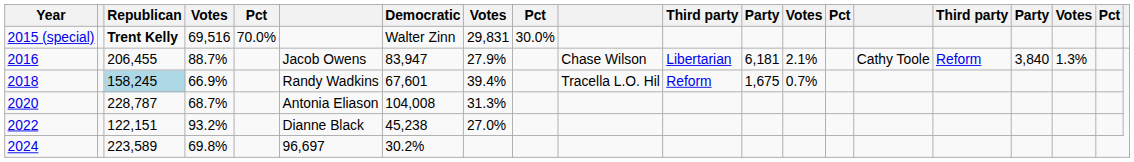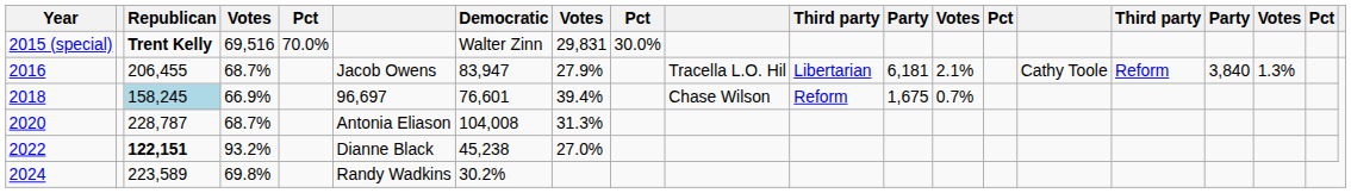 <table class="wikitable" style="margin:0.5em ; font-size:95%">
 <tr>
 <th>Year</th>
 <th></th>
 <th>Republican</th>
 <th>Votes</th>
 <th>Pct</th>
 <th></th>
 <th>Democratic</th>
 <th>Votes</th>
 <th>Pct</th>
 <th></th>
 <th>Third party</th>
 <th>Party</th>
 <th>Votes</th>
 <th>Pct</th>
 <th></th>
 <th>Third party</th>
 <th>Party</th>
 <th>Votes</th>
 <th>Pct</th>
 <th></th>
 </tr>
 <tr>
 <td><a href='#'>2015 (special)</a></td>
 <td></td>
 <td><strong>Trent Kelly</strong></td>
 <td>69,516</td>
 <td>70.0%</td>
 <td></td>
 <td>Walter Zinn</td>
 <td>29,831</td>
 <td>30.0%</td>
 <td></td>
 <td></td>
 <td></td>
 <td></td>
 <td></td>
 <td></td>
 <td></td>
 <td></td>
 <td></td>
 <td></td>
 <td></td>
 </tr>
 <tr>
 <td><a href='#'>2016</a></td>
 <td></td>
 <td>206,455</td>
-<td>88.7%</td>
+<td>68.7%</td>
 <td></td>
 <td>Jacob Owens</td>
 <td>83,947</td>
 <td>27.9%</td>
 <td></td>
-<td>Chase Wilson</td>
+<td>Tracella L.O. Hil</td>
 <td><a href='#'>Libertarian</a></td>
 <td>6,181</td>
 <td>2.1%</td>
 <td></td>
 <td>Cathy Toole</td>
 <td><a href='#'>Reform</a></td>
 <td>3,840</td>
 <td>1.3%</td>
 <td></td>
 </tr>
 <tr>
 <td><a href='#'>2018</a></td>
 <td></td>
 <td style="background: lightblue;">158,245</td>
 <td>66.9%</td>
 <td></td>
-<td>Randy Wadkins</td>
-<td>67,601</td>
+<td>96,697</td>
+<td>76,601</td>
 <td>39.4%</td>
 <td></td>
-<td>Tracella L.O. Hil</td>
+<td>Chase Wilson</td>
 <td><a href='#'>Reform</a></td>
 <td>1,675</td>
 <td>0.7%</td>
 <td></td>
 <td></td>
 <td></td>
 <td></td>
 <td></td>
 <td></td>
 </tr>
 <tr>
 <td><a href='#'>2020</a></td>
 <td></td>
 <td>228,787</td>
 <td>68.7%</td>
 <td></td>
 <td>Antonia Eliason</td>
 <td>104,008</td>
 <td>31.3%</td>
 <td></td>
 <td></td>
 <td></td>
 <td></td>
 <td></td>
 <td></td>
 <td></td>
 <td></td>
 <td></td>
 <td></td>
 <td></td>
 </tr>
 <tr>
 <td><a href='#'>2022</a></td>
 <td></td>
-<td>122,151</td>
+<td><strong>122,151</strong></td>
 <td>93.2%</td>
 <td></td>
 <td>Dianne Black</td>
 <td>45,238</td>
 <td>27.0%</td>
 <td></td>
 <td></td>
 <td></td>
 <td></td>
 <td></td>
 <td></td>
 <td></td>
 <td></td>
 <td></td>
 <td></td>
 <td></td>
 </tr>
 <tr>
 <td><a href='#'>2024</a></td>
 <td></td>
 <td>223,589</td>
 <td>69.8%</td>
 <td></td>
-<td>96,697</td>
+<td>Randy Wadkins</td>
 <td>30.2%</td>
 <td></td>
 <td></td>
 <td></td>
 <td></td>
 <td></td>
 <td></td>
 <td></td>
 <td></td>
 <td></td>
 <td></td>
 <td></td>
 </tr>
 </table>
